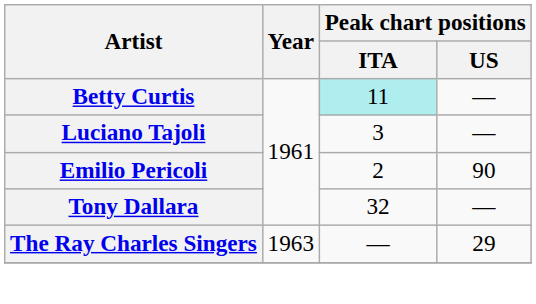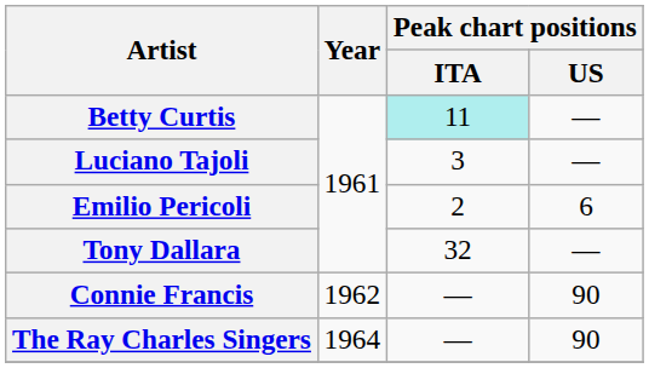 <table class="wikitable plainrowheaders" style="text-align:center;">
 <tr>
 <th rowspan="2">Artist</th>
 <th rowspan="2">Year</th>
 <th colspan="2">Peak chart positions</th>
 </tr>
 <tr>
 <th>ITA<br></th>
 <th>US<br></th>
 </tr>
 <tr>
 <th scope="row"><a href='#'>Betty Curtis</a></th>
 <td rowspan="4">1961</td>
 <td style="background: paleturquoise;">11</td>
 <td>—</td>
 </tr>
 <tr>
 <th scope="row"><a href='#'>Luciano Tajoli</a></th>
 <td>3</td>
 <td>—</td>
 </tr>
 <tr>
 <th scope="row"><a href='#'>Emilio Pericoli</a></th>
 <td>2</td>
-<td>90</td>
+<td>6</td>
 </tr>
 <tr>
 <th scope="row"><a href='#'>Tony Dallara</a></th>
 <td>32</td>
 <td>—</td>
 </tr>
 <tr>
+<th scope="row"><a href='#'>Connie Francis</a></th>
+<td>1962</td>
+<td>—</td>
+<td>90</td>
+</tr>
+<tr>
 <th scope="row"><a href='#'>The Ray Charles Singers</a></th>
-<td>1963</td>
+<td>1964</td>
 <td>—</td>
-<td>29</td>
+<td>90</td>
 </tr>
 <tr>
 </tr>
 </table>
